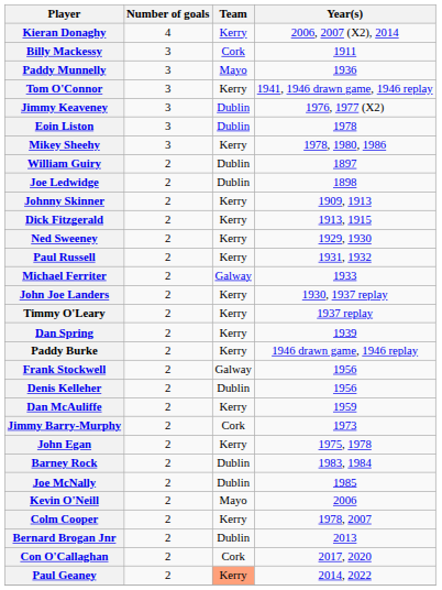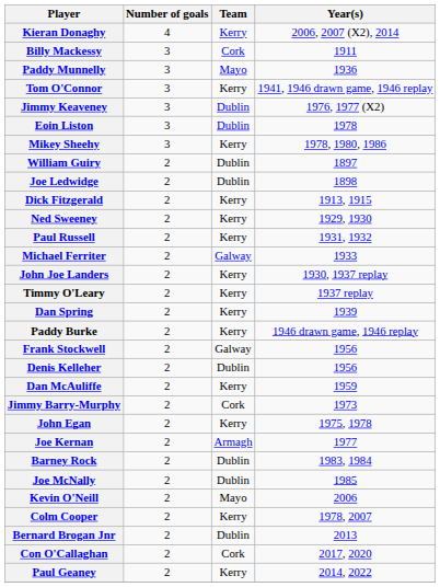 <table class="wikitable plainrowheaders sortable">
 <tr>
 <th scope=col>Player</th>
 <th scope=col>Number of goals</th>
 <th scope=col>Team</th>
 <th scope=col>Year(s)</th>
 </tr>
 <tr>
 <th scope=row><a href='#'>Kieran Donaghy</a></th>
 <td align=center>4</td>
 <td align=center><a href='#'>Kerry</a></td>
 <td align=center><a href='#'>2006</a>, <a href='#'>2007</a> (X2), <a href='#'>2014</a></td>
 </tr>
 <tr>
 <th scope=row><a href='#'>Billy Mackessy</a></th>
 <td align=center>3</td>
 <td align=center><a href='#'>Cork</a></td>
 <td align=center><a href='#'>1911</a></td>
 </tr>
 <tr>
 <th scope=row><a href='#'>Paddy Munnelly</a></th>
 <td align=center>3</td>
 <td align=center><a href='#'>Mayo</a></td>
 <td align=center><a href='#'>1936</a></td>
 </tr>
 <tr>
 <th scope=row><a href='#'>Tom O'Connor</a></th>
 <td align=center>3</td>
 <td align=center>Kerry</td>
 <td align=center><a href='#'>1941</a>, <a href='#'>1946 drawn game</a>, <a href='#'>1946 replay</a></td>
 </tr>
 <tr>
 <th scope=row><a href='#'>Jimmy Keaveney</a></th>
 <td align=center>3</td>
 <td align=center><a href='#'>Dublin</a></td>
 <td align=center><a href='#'>1976</a>, <a href='#'>1977</a> (X2)</td>
 </tr>
 <tr>
 <th scope=row><a href='#'>Eoin Liston</a></th>
 <td align=center>3</td>
 <td align=center><a href='#'>Dublin</a></td>
 <td align=center><a href='#'>1978</a></td>
 </tr>
 <tr>
 <th scope=row><a href='#'>Mikey Sheehy</a></th>
 <td align=center>3</td>
 <td align=center>Kerry</td>
 <td align=center><a href='#'>1978</a>, <a href='#'>1980</a>, <a href='#'>1986</a></td>
 </tr>
 <tr>
 <th scope=row><a href='#'>William Guiry</a></th>
 <td align=center>2</td>
 <td align=center>Dublin</td>
 <td align=center><a href='#'>1897</a></td>
 </tr>
 <tr>
 <th scope=row><a href='#'>Joe Ledwidge</a></th>
 <td align=center>2</td>
 <td align=center>Dublin</td>
 <td align=center><a href='#'>1898</a></td>
-</tr>
-<tr>
-<th scope=row><a href='#'>Johnny Skinner</a></th>
-<td align=center>2</td>
-<td align=center>Kerry</td>
-<td align=center><a href='#'>1909</a>, <a href='#'>1913</a></td>
 </tr>
 <tr>
 <th scope=row><a href='#'>Dick Fitzgerald</a></th>
 <td align=center>2</td>
 <td align=center>Kerry</td>
 <td align=center><a href='#'>1913</a>, <a href='#'>1915</a></td>
 </tr>
 <tr>
 <th scope=row><a href='#'>Ned Sweeney</a></th>
 <td align=center>2</td>
 <td align=center>Kerry</td>
 <td align=center><a href='#'>1929</a>, <a href='#'>1930</a></td>
 </tr>
 <tr>
 <th scope=row><a href='#'>Paul Russell</a></th>
 <td align=center>2</td>
 <td align=center>Kerry</td>
 <td align=center><a href='#'>1931</a>, <a href='#'>1932</a></td>
 </tr>
 <tr>
 <th scope=row><a href='#'>Michael Ferriter</a></th>
 <td align=center>2</td>
 <td align=center><a href='#'>Galway</a></td>
 <td align=center><a href='#'>1933</a></td>
 </tr>
 <tr>
 <th scope=row><a href='#'>John Joe Landers</a></th>
 <td align=center>2</td>
 <td align=center>Kerry</td>
 <td align=center><a href='#'>1930</a>, <a href='#'>1937 replay</a></td>
 </tr>
 <tr>
 <th scope=row>Timmy O'Leary</th>
 <td align=center>2</td>
 <td align=center>Kerry</td>
 <td align=center><a href='#'>1937 replay</a></td>
 </tr>
 <tr>
 <th scope=row><a href='#'>Dan Spring</a></th>
 <td align=center>2</td>
 <td align=center>Kerry</td>
 <td align=center><a href='#'>1939</a></td>
 </tr>
 <tr>
 <th scope=row>Paddy Burke</th>
 <td align=center>2</td>
 <td align=center>Kerry</td>
 <td align=center><a href='#'>1946 drawn game</a>, <a href='#'>1946 replay</a></td>
 </tr>
 <tr>
 <th scope=row><a href='#'>Frank Stockwell</a></th>
 <td align=center>2</td>
 <td align=center>Galway</td>
 <td align=center><a href='#'>1956</a></td>
 </tr>
 <tr>
 <th scope=row><a href='#'>Denis Kelleher</a></th>
 <td align=center>2</td>
 <td align=center>Dublin</td>
 <td align=center><a href='#'>1956</a></td>
 </tr>
 <tr>
 <th scope=row><a href='#'>Dan McAuliffe</a></th>
 <td align=center>2</td>
 <td align=center>Kerry</td>
 <td align=center><a href='#'>1959</a></td>
 </tr>
 <tr>
 <th scope=row><a href='#'>Jimmy Barry-Murphy</a></th>
 <td align=center>2</td>
 <td align=center>Cork</td>
 <td align=center><a href='#'>1973</a></td>
 </tr>
 <tr>
 <th scope=row><a href='#'>John Egan</a></th>
 <td align=center>2</td>
 <td align=center>Kerry</td>
 <td align=center><a href='#'>1975</a>, <a href='#'>1978</a></td>
 </tr>
 <tr>
+<th scope=row><a href='#'>Joe Kernan</a></th>
+<td align=center>2</td>
+<td align=center><a href='#'>Armagh</a></td>
+<td align=center><a href='#'>1977</a></td>
+</tr>
+<tr>
 <th scope=row><a href='#'>Barney Rock</a></th>
 <td align=center>2</td>
 <td align=center>Dublin</td>
 <td align=center><a href='#'>1983</a>, <a href='#'>1984</a></td>
 </tr>
 <tr>
 <th scope=row><a href='#'>Joe McNally</a></th>
 <td align=center>2</td>
 <td align=center>Dublin</td>
 <td align=center><a href='#'>1985</a></td>
 </tr>
 <tr>
 <th scope=row><a href='#'>Kevin O'Neill</a></th>
 <td align=center>2</td>
 <td align=center>Mayo</td>
 <td align=center><a href='#'>2006</a></td>
 </tr>
 <tr>
 <th scope=row><a href='#'>Colm Cooper</a></th>
 <td align=center>2</td>
 <td align=center>Kerry</td>
 <td align=center><a href='#'>1978</a>, <a href='#'>2007</a></td>
 </tr>
 <tr>
 <th scope=row><a href='#'>Bernard Brogan Jnr</a></th>
 <td align=center>2</td>
 <td align=center>Dublin</td>
 <td align=center><a href='#'>2013</a></td>
 </tr>
 <tr>
 <th scope=row><a href='#'>Con O'Callaghan</a></th>
 <td align=center>2</td>
 <td align=center>Cork</td>
 <td align=center><a href='#'>2017</a>, <a href='#'>2020</a></td>
 </tr>
 <tr>
 <th scope=row><a href='#'>Paul Geaney</a></th>
 <td align=center>2</td>
-<td align=center style="background: lightsalmon;">Kerry</td>
+<td align=center>Kerry</td>
 <td align=center><a href='#'>2014</a>, <a href='#'>2022</a></td>
 </tr>
 <tr>
 </tr>
 </table>
